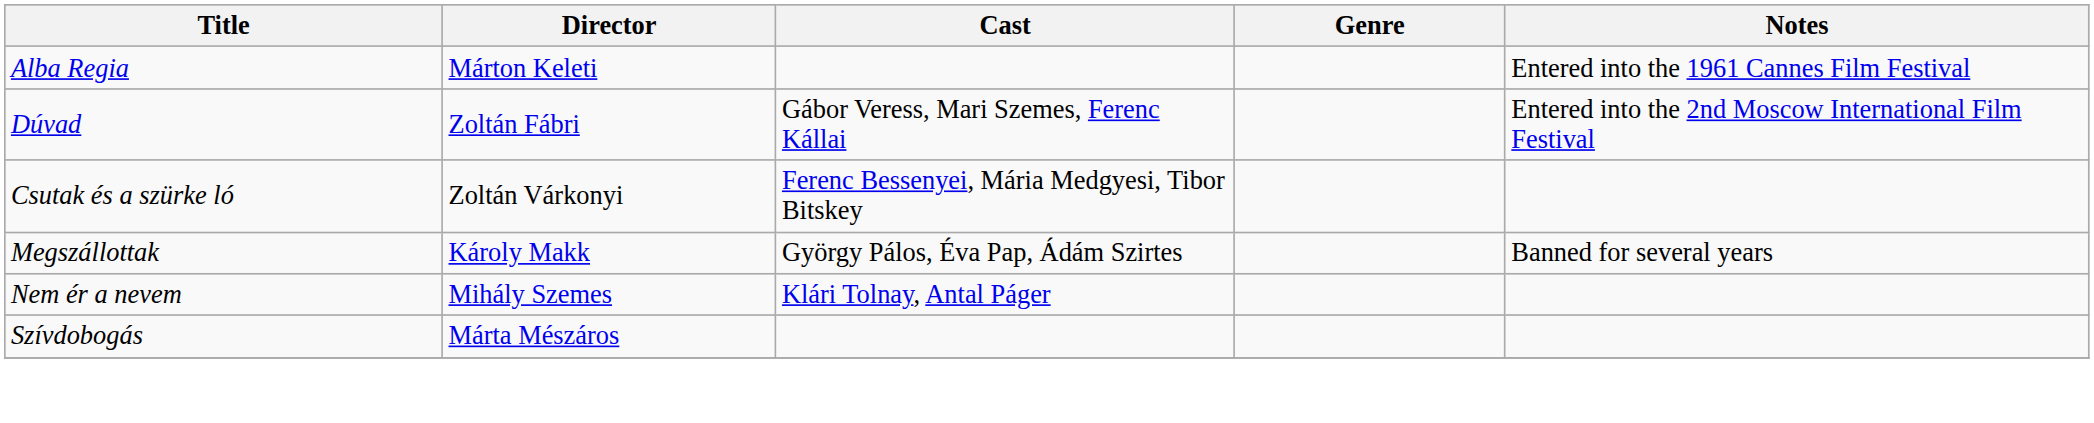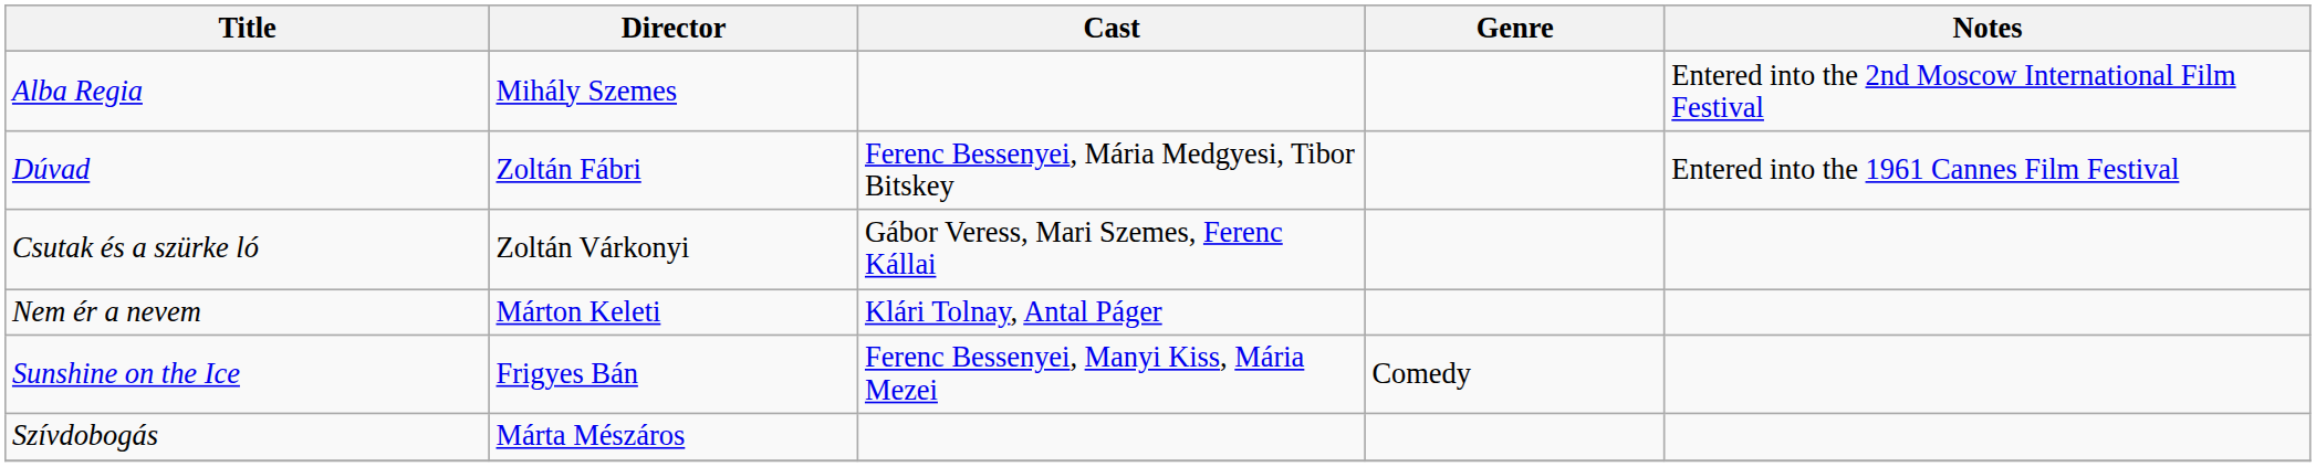 <table class="wikitable" width= "100%">
 <tr>
 <th width=21%>Title</th>
 <th width=16%>Director</th>
 <th width=22%>Cast</th>
 <th width=13%>Genre</th>
 <th width=28%>Notes</th>
 </tr>
 <tr>
 <td><em><a href='#'>Alba Regia</a></em></td>
-<td><a href='#'>Márton Keleti</a></td>
+<td><a href='#'>Mihály Szemes</a></td>
 <td></td>
+<td></td>
+<td>Entered into the <a href='#'>2nd Moscow International Film Festival</a></td>
+</tr>
+<tr>
+<td><em><a href='#'>Dúvad</a></em></td>
+<td><a href='#'>Zoltán Fábri</a></td>
+<td><a href='#'>Ferenc Bessenyei</a>, Mária Medgyesi, Tibor Bitskey</td>
 <td></td>
 <td>Entered into the <a href='#'>1961 Cannes Film Festival</a></td>
 </tr>
 <tr>
-<td><em><a href='#'>Dúvad</a></em></td>
-<td><a href='#'>Zoltán Fábri</a></td>
-<td>Gábor Veress, Mari Szemes, <a href='#'>Ferenc Kállai</a></td>
-<td></td>
-<td>Entered into the <a href='#'>2nd Moscow International Film Festival</a></td>
-</tr>
-<tr>
 <td><em>Csutak és a szürke ló</em></td>
 <td>Zoltán Várkonyi</td>
-<td><a href='#'>Ferenc Bessenyei</a>, Mária Medgyesi, Tibor Bitskey</td>
+<td>Gábor Veress, Mari Szemes, <a href='#'>Ferenc Kállai</a></td>
 <td></td>
 <td></td>
 </tr>
 <tr>
-<td><em>Megszállottak</em></td>
-<td><a href='#'>Károly Makk</a></td>
-<td>György Pálos, Éva Pap, Ádám Szirtes</td>
+<td><em>Nem ér a nevem </em></td>
+<td><a href='#'>Márton Keleti</a></td>
+<td><a href='#'>Klári Tolnay</a>, <a href='#'>Antal Páger</a></td>
 <td></td>
-<td>Banned for several years</td>
+<td></td>
 </tr>
 <tr>
-<td><em>Nem ér a nevem </em></td>
-<td><a href='#'>Mihály Szemes</a></td>
-<td><a href='#'>Klári Tolnay</a>, <a href='#'>Antal Páger</a></td>
-<td></td>
+<td><em><a href='#'>Sunshine on the Ice</a></em></td>
+<td><a href='#'>Frigyes Bán</a></td>
+<td><a href='#'>Ferenc Bessenyei</a>, <a href='#'>Manyi Kiss</a>, <a href='#'>Mária Mezei</a></td>
+<td>Comedy</td>
 <td></td>
 </tr>
 <tr>
 <td><em>Szívdobogás</em></td>
 <td><a href='#'>Márta Mészáros</a></td>
 <td></td>
 <td></td>
 <td></td>
 </tr>
 <tr>
 </tr>
 </table>
